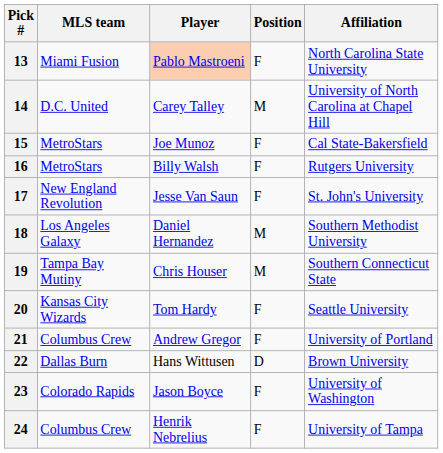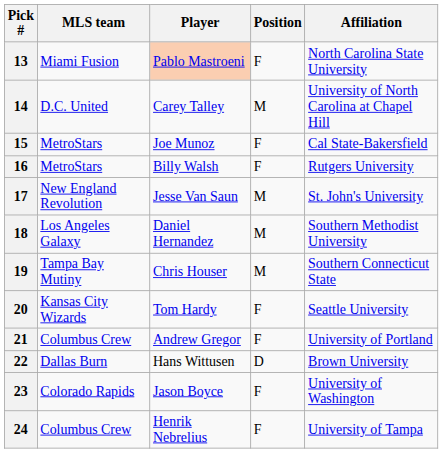 <table class="wikitable sortable" style="width:80%">
 <tr>
 <th width=7%>Pick #</th>
 <th width=27%>MLS team</th>
 <th width=24%>Player</th>
 <th width=10%>Position</th>
 <th width=33%>Affiliation</th>
 </tr>
 <tr>
 <th>13</th>
 <td><a href='#'>Miami Fusion</a></td>
 <td bgcolor="#FBCEB1"><a href='#'>Pablo Mastroeni</a></td>
 <td>F</td>
 <td><a href='#'>North Carolina State University</a></td>
 </tr>
 <tr>
 <th>14</th>
 <td><a href='#'>D.C. United</a></td>
 <td><a href='#'>Carey Talley</a></td>
 <td>M</td>
 <td><a href='#'>University of North Carolina at Chapel Hill</a></td>
 </tr>
 <tr>
 <th>15</th>
 <td><a href='#'>MetroStars</a></td>
 <td><a href='#'>Joe Munoz</a></td>
 <td>F</td>
 <td><a href='#'>Cal State-Bakersfield</a></td>
 </tr>
 <tr>
 <th>16</th>
 <td><a href='#'>MetroStars</a></td>
 <td><a href='#'>Billy Walsh</a></td>
 <td>F</td>
 <td><a href='#'>Rutgers University</a></td>
 </tr>
 <tr>
 <th>17</th>
 <td><a href='#'>New England Revolution</a></td>
 <td><a href='#'>Jesse Van Saun</a></td>
-<td>F</td>
+<td>M</td>
 <td><a href='#'>St. John's University</a></td>
 </tr>
 <tr>
 <th>18</th>
 <td><a href='#'>Los Angeles Galaxy</a></td>
 <td><a href='#'>Daniel Hernandez</a></td>
 <td>M</td>
 <td><a href='#'>Southern Methodist University</a></td>
 </tr>
 <tr>
 <th>19</th>
 <td><a href='#'>Tampa Bay Mutiny</a></td>
 <td><a href='#'>Chris Houser</a></td>
 <td>M</td>
 <td><a href='#'>Southern Connecticut State</a></td>
 </tr>
 <tr>
 <th>20</th>
 <td><a href='#'>Kansas City Wizards</a></td>
 <td><a href='#'>Tom Hardy</a></td>
 <td>F</td>
 <td><a href='#'>Seattle University</a></td>
 </tr>
 <tr>
 <th>21</th>
 <td><a href='#'>Columbus Crew</a></td>
 <td><a href='#'>Andrew Gregor</a></td>
 <td>F</td>
 <td><a href='#'>University of Portland</a></td>
 </tr>
 <tr>
 <th>22</th>
 <td><a href='#'>Dallas Burn</a></td>
 <td>Hans Wittusen</td>
 <td>D</td>
 <td><a href='#'>Brown University</a></td>
 </tr>
 <tr>
 <th>23</th>
 <td><a href='#'>Colorado Rapids</a></td>
 <td><a href='#'>Jason Boyce</a></td>
 <td>F</td>
 <td><a href='#'>University of Washington</a></td>
 </tr>
 <tr>
 <th>24</th>
 <td><a href='#'>Columbus Crew</a></td>
 <td><a href='#'>Henrik Nebrelius</a></td>
 <td>F</td>
 <td><a href='#'>University of Tampa</a></td>
 </tr>
 </table>
